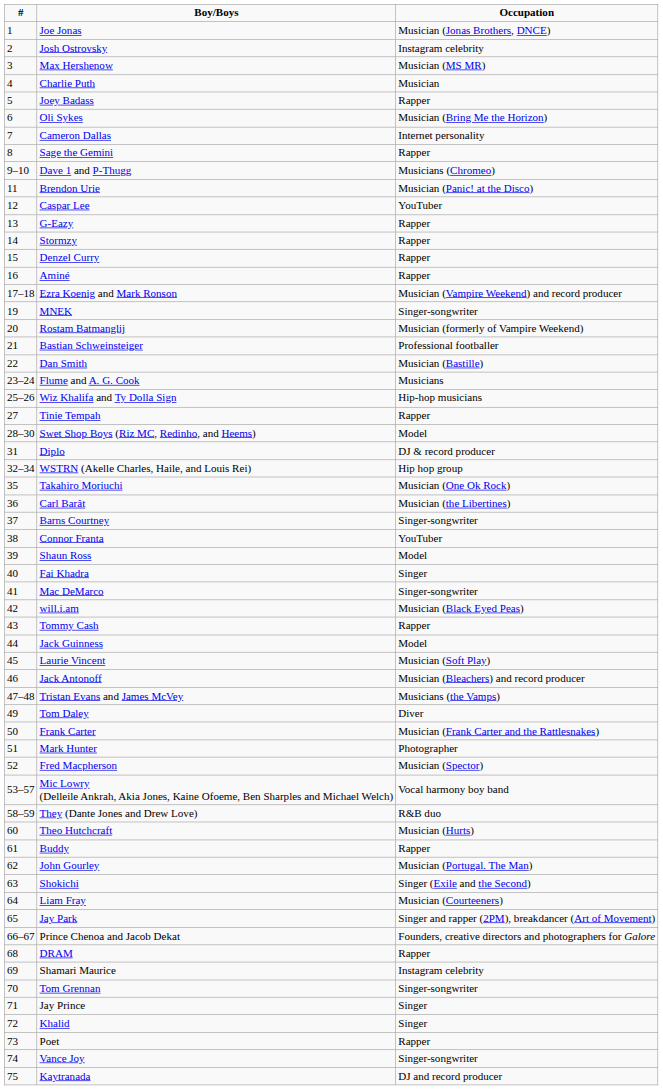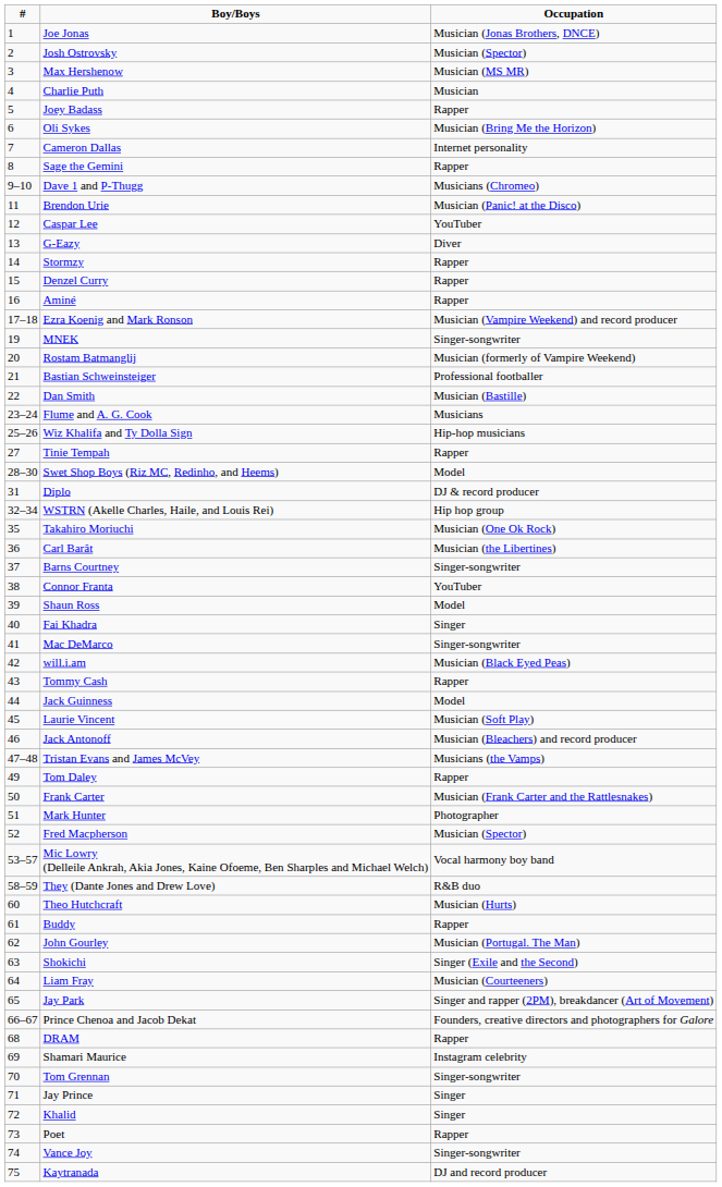 <table class="wikitable">
 <tr style="text-align: center;">
 <td><strong>#</strong></td>
 <td><strong>Boy/Boys</strong></td>
 <td><strong>Occupation</strong></td>
 </tr>
 <tr>
 <td>1</td>
 <td><a href='#'>Joe Jonas</a></td>
 <td>Musician (<a href='#'>Jonas Brothers</a>, <a href='#'>DNCE</a>)</td>
 </tr>
 <tr>
 <td>2</td>
 <td><a href='#'>Josh Ostrovsky</a></td>
-<td>Instagram celebrity</td>
+<td>Musician (<a href='#'>Spector</a>)</td>
 </tr>
 <tr>
 <td>3</td>
 <td><a href='#'>Max Hershenow</a></td>
 <td>Musician (<a href='#'>MS MR</a>)</td>
 </tr>
 <tr>
 <td>4</td>
 <td><a href='#'>Charlie Puth</a></td>
 <td>Musician</td>
 </tr>
 <tr>
 <td>5</td>
 <td><a href='#'>Joey Badass</a></td>
 <td>Rapper</td>
 </tr>
 <tr>
 <td>6</td>
 <td><a href='#'>Oli Sykes</a></td>
 <td>Musician (<a href='#'>Bring Me the Horizon</a>)</td>
 </tr>
 <tr>
 <td>7</td>
 <td><a href='#'>Cameron Dallas</a></td>
 <td>Internet personality</td>
 </tr>
 <tr>
 <td>8</td>
 <td><a href='#'>Sage the Gemini</a></td>
 <td>Rapper</td>
 </tr>
 <tr>
 <td>9–10</td>
 <td><a href='#'>Dave 1</a> and <a href='#'>P-Thugg</a></td>
 <td>Musicians (<a href='#'>Chromeo</a>)</td>
 </tr>
 <tr>
 <td>11</td>
 <td><a href='#'>Brendon Urie</a></td>
 <td>Musician (<a href='#'>Panic! at the Disco</a>)</td>
 </tr>
 <tr>
 <td>12</td>
 <td><a href='#'>Caspar Lee</a></td>
 <td>YouTuber</td>
 </tr>
 <tr>
 <td>13</td>
 <td><a href='#'>G-Eazy</a></td>
-<td>Rapper</td>
+<td>Diver</td>
 </tr>
 <tr>
 <td>14</td>
 <td><a href='#'>Stormzy</a></td>
 <td>Rapper</td>
 </tr>
 <tr>
 <td>15</td>
 <td><a href='#'>Denzel Curry</a></td>
 <td>Rapper</td>
 </tr>
 <tr>
 <td>16</td>
 <td><a href='#'>Aminé</a></td>
 <td>Rapper</td>
 </tr>
 <tr>
 <td>17–18</td>
 <td><a href='#'>Ezra Koenig</a> and <a href='#'>Mark Ronson</a></td>
 <td>Musician (<a href='#'>Vampire Weekend</a>) and record producer</td>
 </tr>
 <tr>
 <td>19</td>
 <td><a href='#'>MNEK</a></td>
 <td>Singer-songwriter</td>
 </tr>
 <tr>
 <td>20</td>
 <td><a href='#'>Rostam Batmanglij</a></td>
 <td>Musician (formerly of Vampire Weekend)</td>
 </tr>
 <tr>
 <td>21</td>
 <td><a href='#'>Bastian Schweinsteiger</a></td>
 <td>Professional footballer</td>
 </tr>
 <tr>
 <td>22</td>
 <td><a href='#'>Dan Smith</a></td>
 <td>Musician (<a href='#'>Bastille</a>)</td>
 </tr>
 <tr>
 <td>23–24</td>
 <td><a href='#'>Flume</a> and <a href='#'>A. G. Cook</a></td>
 <td>Musicians</td>
 </tr>
 <tr>
 <td>25–26</td>
 <td><a href='#'>Wiz Khalifa</a> and <a href='#'>Ty Dolla Sign</a></td>
 <td>Hip-hop musicians</td>
 </tr>
 <tr>
 <td>27</td>
 <td><a href='#'>Tinie Tempah</a></td>
 <td>Rapper</td>
 </tr>
 <tr>
 <td>28–30</td>
 <td><a href='#'>Swet Shop Boys</a> (<a href='#'>Riz MC</a>, <a href='#'>Redinho</a>, and <a href='#'>Heems</a>)</td>
 <td>Model</td>
 </tr>
 <tr>
 <td>31</td>
 <td><a href='#'>Diplo</a></td>
 <td>DJ & record producer</td>
 </tr>
 <tr>
 <td>32–34</td>
 <td><a href='#'>WSTRN</a> (Akelle Charles, Haile, and Louis Rei)</td>
 <td>Hip hop group</td>
 </tr>
 <tr>
 <td>35</td>
 <td><a href='#'>Takahiro Moriuchi</a></td>
 <td>Musician (<a href='#'>One Ok Rock</a>)</td>
 </tr>
 <tr>
 <td>36</td>
 <td><a href='#'>Carl Barât</a></td>
 <td>Musician (<a href='#'>the Libertines</a>)</td>
 </tr>
 <tr>
 <td>37</td>
 <td><a href='#'>Barns Courtney</a></td>
 <td>Singer-songwriter</td>
 </tr>
 <tr>
 <td>38</td>
 <td><a href='#'>Connor Franta</a></td>
 <td>YouTuber</td>
 </tr>
 <tr>
 <td>39</td>
 <td><a href='#'>Shaun Ross</a></td>
 <td>Model</td>
 </tr>
 <tr>
 <td>40</td>
 <td><a href='#'>Fai Khadra</a></td>
 <td>Singer</td>
 </tr>
 <tr>
 <td>41</td>
 <td><a href='#'>Mac DeMarco</a></td>
 <td>Singer-songwriter</td>
 </tr>
 <tr>
 <td>42</td>
 <td><a href='#'>will.i.am</a></td>
 <td>Musician (<a href='#'>Black Eyed Peas</a>)</td>
 </tr>
 <tr>
 <td>43</td>
 <td><a href='#'>Tommy Cash</a></td>
 <td>Rapper</td>
 </tr>
 <tr>
 <td>44</td>
 <td><a href='#'>Jack Guinness</a></td>
 <td>Model</td>
 </tr>
 <tr>
 <td>45</td>
 <td><a href='#'>Laurie Vincent</a></td>
 <td>Musician (<a href='#'>Soft Play</a>)</td>
 </tr>
 <tr>
 <td>46</td>
 <td><a href='#'>Jack Antonoff</a></td>
 <td>Musician (<a href='#'>Bleachers</a>) and record producer</td>
 </tr>
 <tr>
 <td>47–48</td>
 <td><a href='#'>Tristan Evans</a> and <a href='#'>James McVey</a></td>
 <td>Musicians (<a href='#'>the Vamps</a>)</td>
 </tr>
 <tr>
 <td>49</td>
 <td><a href='#'>Tom Daley</a></td>
-<td>Diver</td>
+<td>Rapper</td>
 </tr>
 <tr>
 <td>50</td>
 <td><a href='#'>Frank Carter</a></td>
 <td>Musician (<a href='#'>Frank Carter and the Rattlesnakes</a>)</td>
 </tr>
 <tr>
 <td>51</td>
 <td><a href='#'>Mark Hunter</a></td>
 <td>Photographer</td>
 </tr>
 <tr>
 <td>52</td>
 <td><a href='#'>Fred Macpherson</a></td>
 <td>Musician (<a href='#'>Spector</a>)</td>
 </tr>
 <tr>
 <td>53–57</td>
 <td><a href='#'>Mic Lowry</a><br> (Delleile Ankrah, Akia Jones, Kaine Ofoeme, Ben Sharples and Michael Welch)</td>
 <td>Vocal harmony boy band</td>
 </tr>
 <tr>
 <td>58–59</td>
 <td><a href='#'>They</a> (Dante Jones and Drew Love)</td>
 <td>R&B duo</td>
 </tr>
 <tr>
 <td>60</td>
 <td><a href='#'>Theo Hutchcraft</a></td>
 <td>Musician (<a href='#'>Hurts</a>)</td>
 </tr>
 <tr>
 <td>61</td>
 <td><a href='#'>Buddy</a></td>
 <td>Rapper</td>
 </tr>
 <tr>
 <td>62</td>
 <td><a href='#'>John Gourley</a></td>
 <td>Musician (<a href='#'>Portugal. The Man</a>)</td>
 </tr>
 <tr>
 <td>63</td>
 <td><a href='#'>Shokichi</a></td>
 <td>Singer (<a href='#'>Exile</a> and <a href='#'>the Second</a>)</td>
 </tr>
 <tr>
 <td>64</td>
 <td><a href='#'>Liam Fray</a></td>
 <td>Musician (<a href='#'>Courteeners</a>)</td>
 </tr>
 <tr>
 <td>65</td>
 <td><a href='#'>Jay Park</a></td>
 <td>Singer and rapper (<a href='#'>2PM</a>), breakdancer (<a href='#'>Art of Movement</a>)</td>
 </tr>
 <tr>
 <td>66–67</td>
 <td>Prince Chenoa and Jacob Dekat</td>
 <td>Founders, creative directors and photographers for <em>Galore</em></td>
 </tr>
 <tr>
 <td>68</td>
 <td><a href='#'>DRAM</a></td>
 <td>Rapper</td>
 </tr>
 <tr>
 <td>69</td>
 <td>Shamari Maurice</td>
 <td>Instagram celebrity</td>
 </tr>
 <tr>
 <td>70</td>
 <td><a href='#'>Tom Grennan</a></td>
 <td>Singer-songwriter</td>
 </tr>
 <tr>
 <td>71</td>
 <td>Jay Prince</td>
 <td>Singer</td>
 </tr>
 <tr>
 <td>72</td>
 <td><a href='#'>Khalid</a></td>
 <td>Singer</td>
 </tr>
 <tr>
 <td>73</td>
 <td>Poet</td>
 <td>Rapper</td>
 </tr>
 <tr>
 <td>74</td>
 <td><a href='#'>Vance Joy</a></td>
 <td>Singer-songwriter</td>
 </tr>
 <tr>
 <td>75</td>
 <td><a href='#'>Kaytranada</a></td>
 <td>DJ and record producer</td>
 </tr>
 </table>
